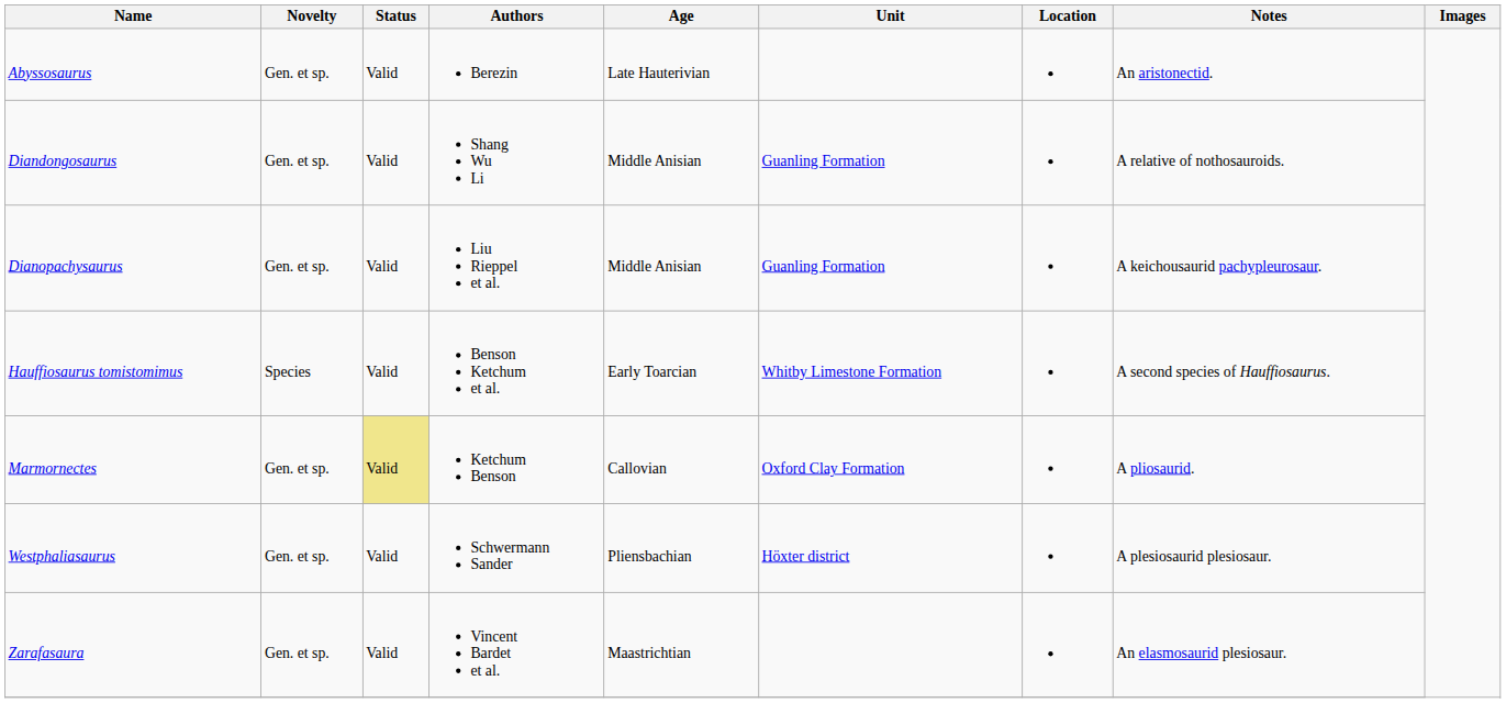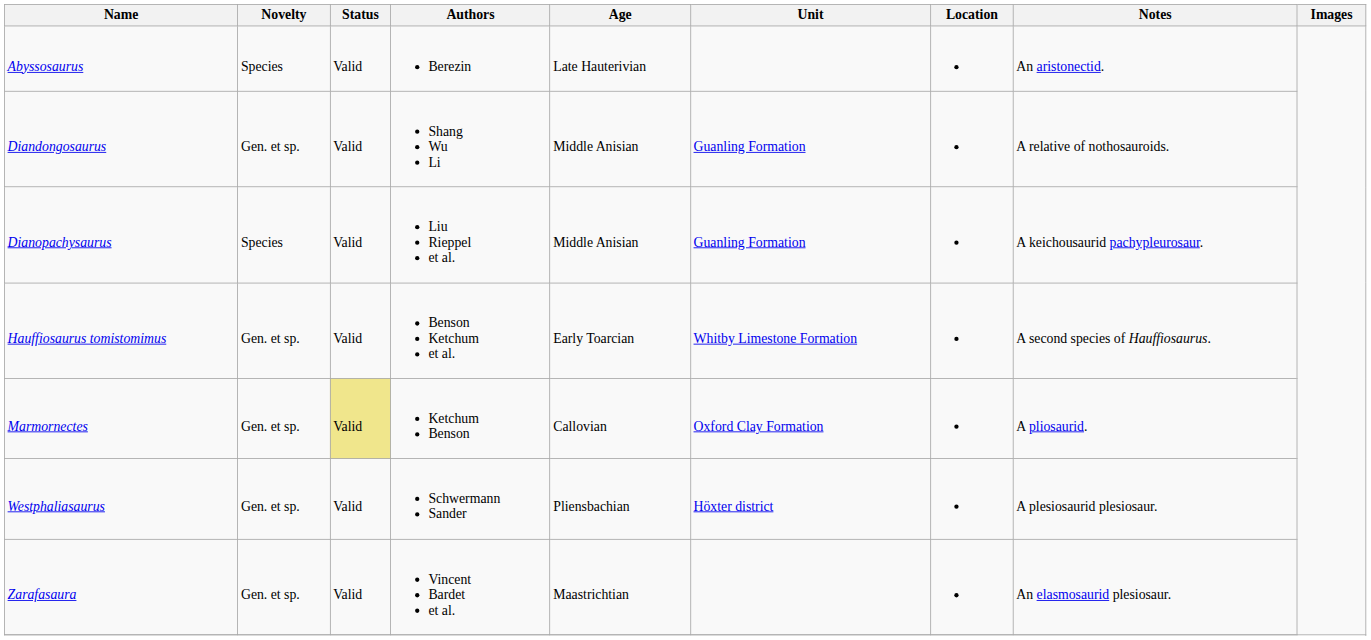 <table class="wikitable sortable" align="center" width="100%">
 <tr>
 <th>Name</th>
 <th>Novelty</th>
 <th>Status</th>
 <th>Authors</th>
 <th>Age</th>
 <th>Unit</th>
 <th>Location</th>
 <th>Notes</th>
 <th>Images</th>
 </tr>
 <tr>
 <td><br><em><a href='#'>Abyssosaurus</a></em></td>
-<td><br>Gen. et sp.</td>
+<td><br>Species</td>
 <td><br>Valid</td>
 <td><br><ul><li>Berezin</li></ul></td>
 <td><br>Late Hauterivian</td>
 <td></td>
 <td><br><ul><li></li></ul></td>
 <td><br>An <a href='#'>aristonectid</a>.</td>
 <td rowspan="47"></td>
 </tr>
 <tr>
 <td><br><em><a href='#'>Diandongosaurus</a></em></td>
 <td><br>Gen. et sp.</td>
 <td><br>Valid</td>
 <td><br><ul><li>Shang</li><li>Wu</li><li>Li</li></ul></td>
 <td><br>Middle Anisian</td>
 <td><br><a href='#'>Guanling Formation</a></td>
 <td><br><ul><li></li></ul></td>
 <td><br>A relative of nothosauroids.</td>
 </tr>
 <tr>
 <td><br><em><a href='#'>Dianopachysaurus</a></em></td>
-<td><br>Gen. et sp.</td>
+<td><br>Species</td>
 <td><br>Valid</td>
 <td><br><ul><li>Liu</li><li>Rieppel</li><li>et al.</li></ul></td>
 <td><br>Middle Anisian</td>
 <td><br><a href='#'>Guanling Formation</a></td>
 <td><br><ul><li></li></ul></td>
 <td><br>A keichousaurid <a href='#'>pachypleurosaur</a>.</td>
 </tr>
 <tr>
 <td><br><em><a href='#'>Hauffiosaurus tomistomimus</a></em></td>
-<td><br>Species</td>
+<td><br>Gen. et sp.</td>
 <td><br>Valid</td>
 <td><br><ul><li>Benson</li><li>Ketchum</li><li>et al.</li></ul></td>
 <td><br>Early Toarcian</td>
 <td><br><a href='#'>Whitby Limestone Formation</a></td>
 <td><br><ul><li></li></ul></td>
 <td><br>A second species of <em>Hauffiosaurus</em>.</td>
 </tr>
 <tr>
 <td><br><em><a href='#'>Marmornectes</a></em></td>
 <td><br>Gen. et sp.</td>
 <td style="background: khaki;"><br>Valid</td>
 <td><br><ul><li>Ketchum</li><li>Benson</li></ul></td>
 <td><br>Callovian</td>
 <td><br><a href='#'>Oxford Clay Formation</a></td>
 <td><br><ul><li></li></ul></td>
 <td><br>A <a href='#'>pliosaurid</a>.</td>
 </tr>
 <tr>
 <td><br><em><a href='#'>Westphaliasaurus</a></em></td>
 <td><br>Gen. et sp.</td>
 <td><br>Valid</td>
 <td><br><ul><li>Schwermann</li><li>Sander</li></ul></td>
 <td><br>Pliensbachian</td>
 <td><br><a href='#'>Höxter district</a></td>
 <td><br><ul><li></li></ul></td>
 <td><br>A plesiosaurid plesiosaur.</td>
 </tr>
 <tr>
 <td><br><em><a href='#'>Zarafasaura</a></em></td>
 <td><br>Gen. et sp.</td>
 <td><br>Valid</td>
 <td><br><ul><li>Vincent</li><li>Bardet</li><li>et al.</li></ul></td>
 <td><br>Maastrichtian</td>
 <td></td>
 <td><br><ul><li></li></ul></td>
 <td><br>An <a href='#'>elasmosaurid</a> plesiosaur.</td>
 </tr>
 <tr>
 </tr>
 </table>
